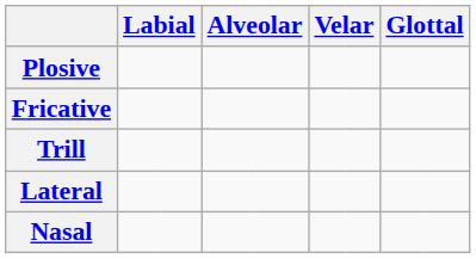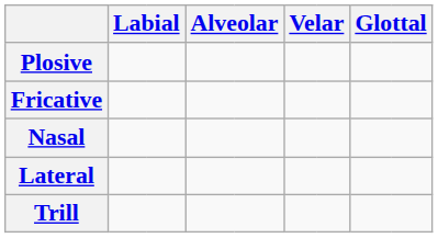 <table class="wikitable" style="text-align: center;">
 <tr>
 <th> </th>
 <th colspan="2"><a href='#'>Labial</a></th>
 <th colspan="2"><a href='#'>Alveolar</a></th>
 <th colspan="2"><a href='#'>Velar</a></th>
 <th colspan="2"><a href='#'>Glottal</a></th>
 </tr>
 <tr>
 <th><a href='#'>Plosive</a></th>
 <td style="border-right-width: 0;"> </td>
 <td style="border-left-width: 0;"></td>
 <td style="border-right-width: 0;"></td>
 <td style="border-left-width: 0;"></td>
 <td style="border-right-width: 0;"></td>
 <td style="border-left-width: 0;"></td>
 <td style="border-right-width: 0;"></td>
 <td style="border-left-width: 0;"> </td>
 </tr>
 <tr>
 <th><a href='#'>Fricative</a></th>
 <td style="border-right-width: 0;"></td>
 <td style="border-left-width: 0;"> </td>
 <td style="border-right-width: 0;"></td>
 <td style="border-left-width: 0;"> </td>
 <td style="border-right-width: 0;"> </td>
 <td style="border-left-width: 0;"> </td>
 <td style="border-right-width: 0;"></td>
 <td style="border-left-width: 0;"> </td>
 </tr>
 <tr>
-<th><a href='#'>Trill</a></th>
+<th><a href='#'>Nasal</a></th>
 <td style="border-right-width: 0;"> </td>
-<td style="border-left-width: 0;"> </td>
+<td style="border-left-width: 0;"></td>
 <td style="border-right-width: 0;"> </td>
 <td style="border-left-width: 0;"></td>
 <td style="border-right-width: 0;"> </td>
 <td style="border-left-width: 0;"> </td>
 <td style="border-right-width: 0;"> </td>
 <td style="border-left-width: 0;"> </td>
 </tr>
 <tr>
 <th><a href='#'>Lateral</a></th>
 <td style="border-right-width: 0;"> </td>
 <td style="border-left-width: 0;"> </td>
 <td style="border-right-width: 0;"> </td>
 <td style="border-left-width: 0;"></td>
 <td style="border-right-width: 0;"> </td>
 <td style="border-left-width: 0;"> </td>
 <td style="border-right-width: 0;"> </td>
 <td style="border-left-width: 0;"> </td>
 </tr>
 <tr>
-<th><a href='#'>Nasal</a></th>
+<th><a href='#'>Trill</a></th>
 <td style="border-right-width: 0;"> </td>
-<td style="border-left-width: 0;"></td>
+<td style="border-left-width: 0;"> </td>
 <td style="border-right-width: 0;"> </td>
 <td style="border-left-width: 0;"></td>
 <td style="border-right-width: 0;"> </td>
 <td style="border-left-width: 0;"> </td>
 <td style="border-right-width: 0;"> </td>
 <td style="border-left-width: 0;"> </td>
 </tr>
 </table>
